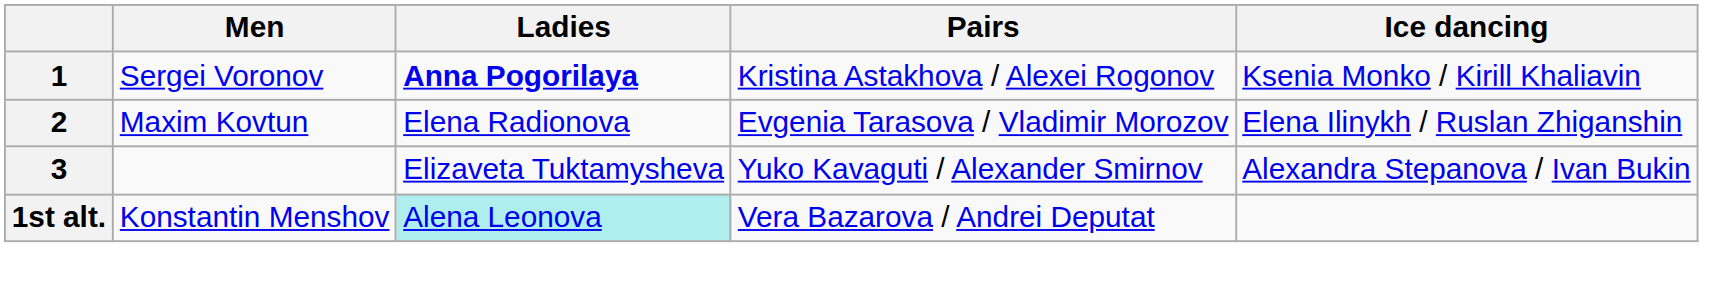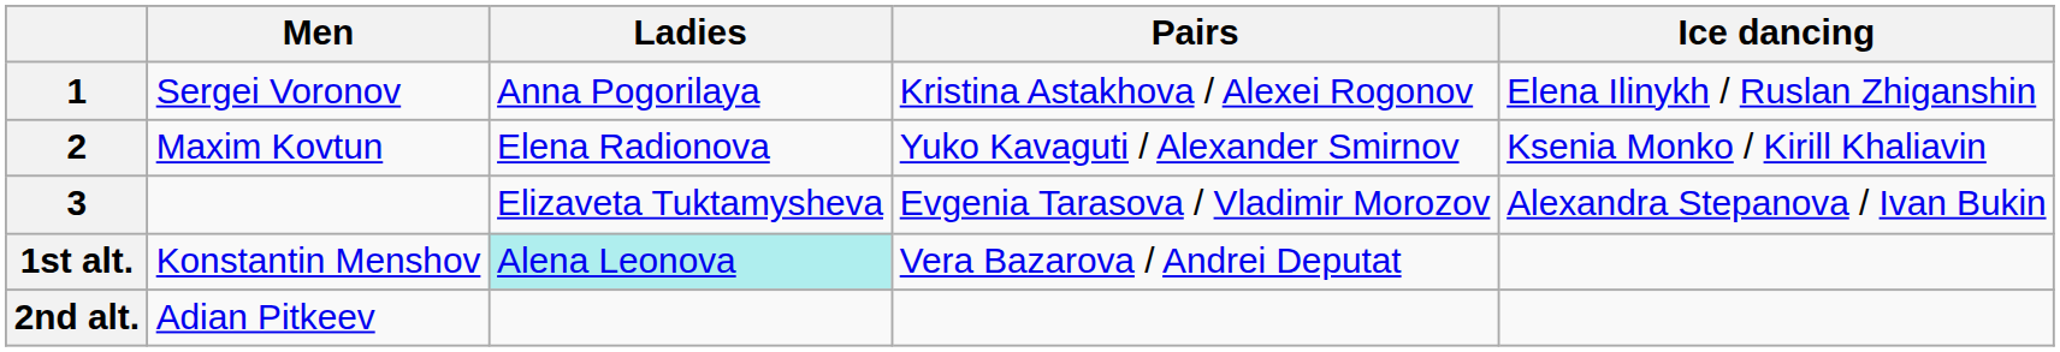 <table class="wikitable">
 <tr>
 <th></th>
 <th>Men</th>
 <th>Ladies</th>
 <th>Pairs</th>
 <th>Ice dancing</th>
 </tr>
 <tr>
 <th>1</th>
 <td><a href='#'>Sergei Voronov</a></td>
-<td><strong><a href='#'>Anna Pogorilaya</a></strong></td>
+<td><a href='#'>Anna Pogorilaya</a></td>
 <td><a href='#'>Kristina Astakhova</a> / <a href='#'>Alexei Rogonov</a></td>
-<td><a href='#'>Ksenia Monko</a> / <a href='#'>Kirill Khaliavin</a></td>
+<td><a href='#'>Elena Ilinykh</a> / <a href='#'>Ruslan Zhiganshin</a></td>
 </tr>
 <tr>
 <th>2</th>
 <td><a href='#'>Maxim Kovtun</a></td>
 <td><a href='#'>Elena Radionova</a></td>
-<td><a href='#'>Evgenia Tarasova</a> / <a href='#'>Vladimir Morozov</a></td>
-<td><a href='#'>Elena Ilinykh</a> / <a href='#'>Ruslan Zhiganshin</a></td>
+<td><a href='#'>Yuko Kavaguti</a> / <a href='#'>Alexander Smirnov</a></td>
+<td><a href='#'>Ksenia Monko</a> / <a href='#'>Kirill Khaliavin</a></td>
 </tr>
 <tr>
 <th>3</th>
 <td></td>
 <td><a href='#'>Elizaveta Tuktamysheva</a></td>
-<td><a href='#'>Yuko Kavaguti</a> / <a href='#'>Alexander Smirnov</a></td>
+<td><a href='#'>Evgenia Tarasova</a> / <a href='#'>Vladimir Morozov</a></td>
 <td><a href='#'>Alexandra Stepanova</a> / <a href='#'>Ivan Bukin</a></td>
 </tr>
 <tr>
 <th>1st alt.</th>
 <td><a href='#'>Konstantin Menshov</a></td>
 <td style="background: paleturquoise;"><a href='#'>Alena Leonova</a></td>
 <td><a href='#'>Vera Bazarova</a> / <a href='#'>Andrei Deputat</a></td>
 <td></td>
 </tr>
+<tr>
+<th>2nd alt.</th>
+<td><a href='#'>Adian Pitkeev</a></td>
+<td></td>
+<td></td>
+<td></td>
+</tr>
 </table>
